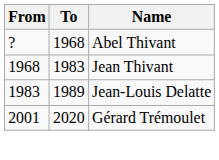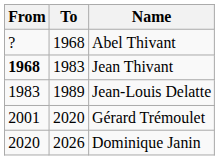 <table class="wikitable">
 <tr>
 <th>From</th>
 <th>To</th>
 <th>Name</th>
 </tr>
 <tr>
 <td>?</td>
 <td>1968</td>
 <td>Abel Thivant</td>
 </tr>
 <tr>
-<td>1968</td>
+<td><strong>1968</strong></td>
 <td>1983</td>
 <td>Jean Thivant</td>
 </tr>
 <tr>
 <td>1983</td>
 <td>1989</td>
 <td>Jean-Louis Delatte</td>
 </tr>
 <tr>
 <td>2001</td>
 <td>2020</td>
 <td>Gérard Trémoulet</td>
 </tr>
+<tr>
+<td>2020</td>
+<td>2026</td>
+<td>Dominique Janin</td>
+</tr>
 </table>
